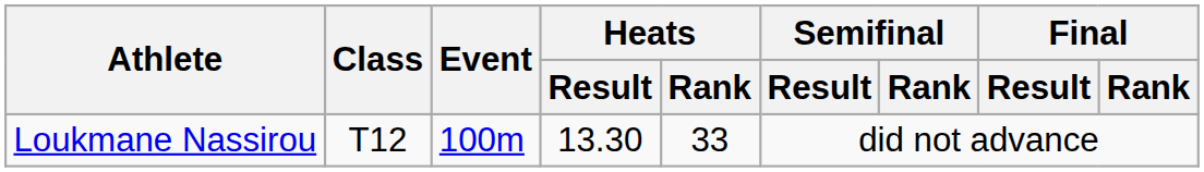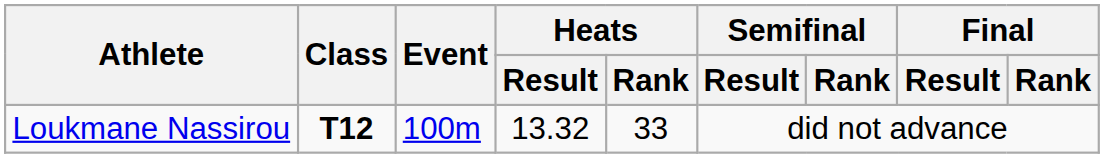 <table class=wikitable style="font-size:90%">
 <tr>
 <th rowspan="2">Athlete</th>
 <th rowspan="2">Class</th>
 <th rowspan="2">Event</th>
 <th colspan="2">Heats</th>
 <th colspan="2">Semifinal</th>
 <th colspan="2">Final</th>
 </tr>
 <tr>
 <th>Result</th>
 <th>Rank</th>
 <th>Result</th>
 <th>Rank</th>
 <th>Result</th>
 <th>Rank</th>
 </tr>
 <tr>
 <td><a href='#'>Loukmane Nassirou</a></td>
-<td style="text-align:center;">T12</td>
+<td style="text-align:center;"><strong>T12</strong></td>
 <td><a href='#'>100m</a></td>
-<td style="text-align:center;">13.30</td>
+<td style="text-align:center;">13.32</td>
 <td style="text-align:center;">33</td>
 <td style="text-align:center;" colspan="4">did not advance</td>
 </tr>
 </table>
